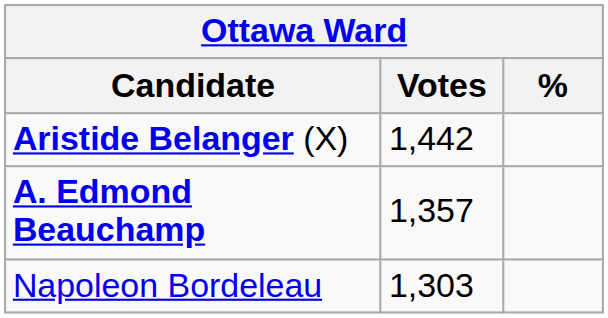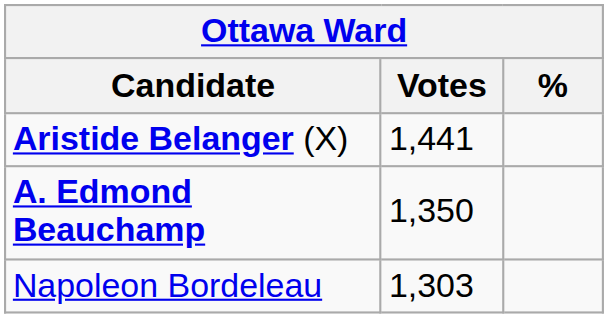 <table class="wikitable">
 <tr>
 <th colspan="3"><a href='#'>Ottawa Ward</a></th>
 </tr>
 <tr>
 <th style="width: 170px">Candidate</th>
 <th style="width: 50px">Votes</th>
 <th style="width: 40px">%</th>
 </tr>
 <tr>
 <td><strong><a href='#'>Aristide Belanger</a></strong> (X)</td>
-<td>1,442</td>
+<td>1,441</td>
 <td></td>
 </tr>
 <tr>
 <td><strong><a href='#'>A. Edmond Beauchamp</a></strong></td>
-<td>1,357</td>
+<td>1,350</td>
 <td></td>
 </tr>
 <tr>
 <td><a href='#'>Napoleon Bordeleau</a></td>
 <td>1,303</td>
 <td></td>
 </tr>
 </table>
